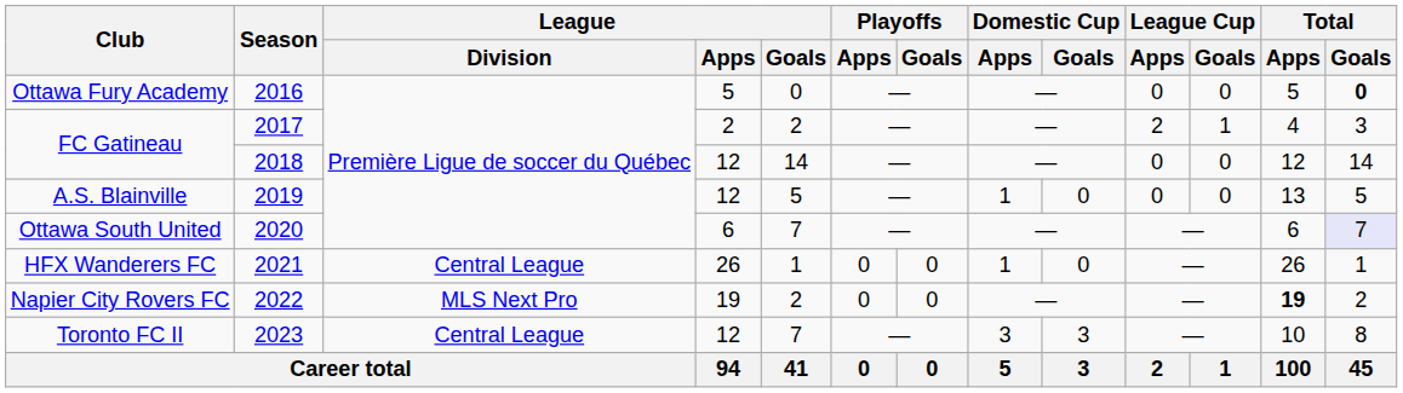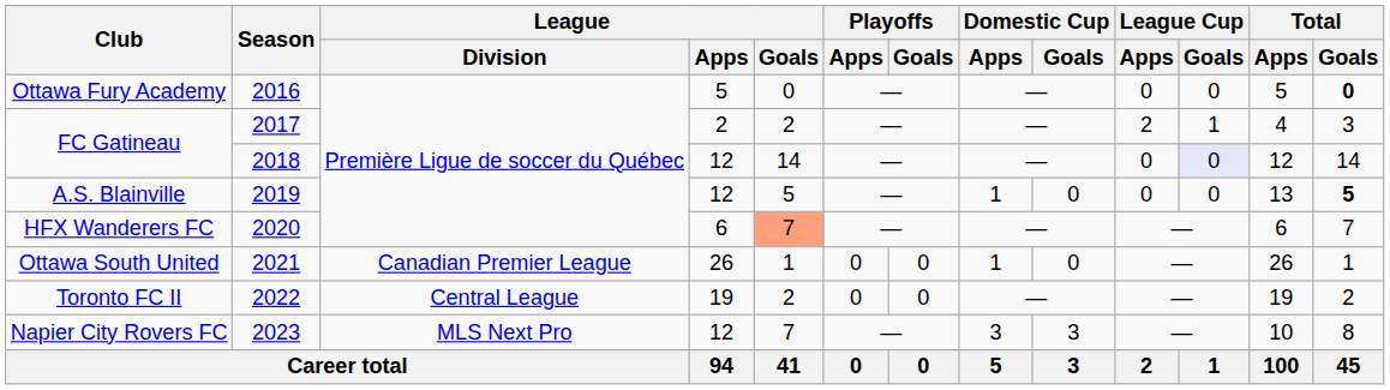 <table class=wikitable style="text-align: center;">
 <tr>
 <th rowspan=2>Club</th>
 <th rowspan=2>Season</th>
 <th colspan=3>League</th>
 <th colspan=2>Playoffs</th>
 <th colspan=2>Domestic Cup</th>
 <th colspan=2>League Cup</th>
 <th colspan=2>Total</th>
 </tr>
 <tr>
 <th>Division</th>
 <th>Apps</th>
 <th>Goals</th>
 <th>Apps</th>
 <th>Goals</th>
 <th>Apps</th>
 <th>Goals</th>
 <th>Apps</th>
 <th>Goals</th>
 <th>Apps</th>
 <th>Goals</th>
 </tr>
 <tr>
 <td><a href='#'>Ottawa Fury Academy</a></td>
 <td><a href='#'>2016</a></td>
 <td rowspan=5><a href='#'>Première Ligue de soccer du Québec</a></td>
 <td>5</td>
 <td>0</td>
 <td colspan=2>—</td>
 <td colspan=2>—</td>
 <td>0</td>
 <td>0</td>
 <td>5</td>
 <td><strong>0</strong></td>
 </tr>
 <tr>
 <td rowspan=2><a href='#'>FC Gatineau</a></td>
 <td><a href='#'>2017</a></td>
 <td>2</td>
 <td>2</td>
 <td colspan=2>—</td>
 <td colspan=2>—</td>
 <td>2</td>
 <td>1</td>
 <td>4</td>
 <td>3</td>
 </tr>
 <tr>
 <td><a href='#'>2018</a></td>
 <td>12</td>
 <td>14</td>
 <td colspan=2>—</td>
 <td colspan=2>—</td>
 <td>0</td>
-<td>0</td>
+<td style="background: lavender;">0</td>
 <td>12</td>
 <td>14</td>
 </tr>
 <tr>
 <td><a href='#'>A.S. Blainville</a></td>
 <td><a href='#'>2019</a></td>
 <td>12</td>
 <td>5</td>
 <td colspan=2>—</td>
 <td>1</td>
 <td>0</td>
 <td>0</td>
 <td>0</td>
 <td>13</td>
-<td>5</td>
+<td><strong>5</strong></td>
 </tr>
 <tr>
-<td><a href='#'>Ottawa South United</a></td>
+<td><a href='#'>HFX Wanderers FC</a></td>
 <td><a href='#'>2020</a></td>
 <td>6</td>
-<td>7</td>
+<td style="background: lightsalmon;">7</td>
 <td colspan=2>—</td>
 <td colspan=2>—</td>
 <td colspan=2>—</td>
 <td>6</td>
-<td style="background: lavender;">7</td>
+<td>7</td>
 </tr>
 <tr>
-<td><a href='#'>HFX Wanderers FC</a></td>
+<td><a href='#'>Ottawa South United</a></td>
 <td><a href='#'>2021</a></td>
-<td><a href='#'>Central League</a></td>
+<td><a href='#'>Canadian Premier League</a></td>
 <td>26</td>
 <td>1</td>
 <td>0</td>
 <td>0</td>
 <td>1</td>
 <td>0</td>
 <td colspan=2>—</td>
 <td>26</td>
 <td>1</td>
 </tr>
 <tr>
-<td><a href='#'>Napier City Rovers FC</a></td>
+<td><a href='#'>Toronto FC II</a></td>
 <td><a href='#'>2022</a></td>
-<td><a href='#'>MLS Next Pro</a></td>
+<td><a href='#'>Central League</a></td>
 <td>19</td>
 <td>2</td>
 <td>0</td>
 <td>0</td>
 <td colspan=2>—</td>
 <td colspan=2>—</td>
-<td><strong>19</strong></td>
+<td>19</td>
 <td>2</td>
 </tr>
 <tr>
-<td><a href='#'>Toronto FC II</a></td>
+<td><a href='#'>Napier City Rovers FC</a></td>
 <td><a href='#'>2023</a></td>
-<td><a href='#'>Central League</a></td>
+<td><a href='#'>MLS Next Pro</a></td>
 <td>12</td>
 <td>7</td>
 <td colspan="2">—</td>
 <td>3</td>
 <td>3</td>
 <td colspan="2">—</td>
 <td>10</td>
 <td>8</td>
 </tr>
 <tr>
 <th colspan=3>Career total</th>
 <th>94</th>
 <th>41</th>
 <th>0</th>
 <th>0</th>
 <th>5</th>
 <th>3</th>
 <th>2</th>
 <th>1</th>
 <th>100</th>
 <th>45</th>
 </tr>
 </table>
